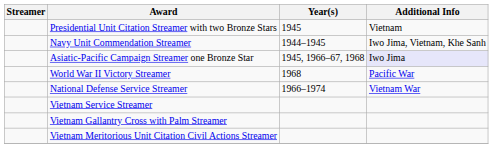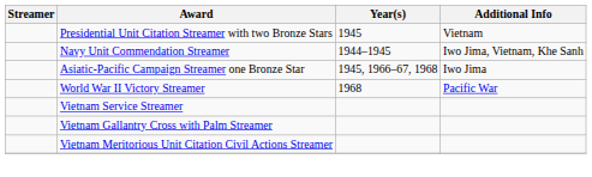 <table class=wikitable>
 <tr>
 <th>Streamer</th>
 <th>Award</th>
 <th>Year(s)</th>
 <th>Additional Info</th>
 </tr>
 <tr>
 <td></td>
 <td><a href='#'>Presidential Unit Citation Streamer</a> with two Bronze Stars</td>
 <td>1945</td>
 <td>Vietnam</td>
 </tr>
 <tr>
 <td></td>
 <td><a href='#'>Navy Unit Commendation Streamer</a></td>
 <td>1944–1945</td>
 <td>Iwo Jima, Vietnam, Khe Sanh</td>
 </tr>
 <tr>
 <td></td>
 <td><a href='#'>Asiatic-Pacific Campaign Streamer</a> one Bronze Star</td>
 <td>1945, 1966–67, 1968</td>
-<td style="background: lavender;">Iwo Jima</td>
+<td>Iwo Jima</td>
 </tr>
 <tr>
 <td></td>
 <td><a href='#'>World War II Victory Streamer</a></td>
 <td>1968</td>
 <td><a href='#'>Pacific War</a></td>
-</tr>
-<tr>
-<td></td>
-<td><a href='#'>National Defense Service Streamer</a></td>
-<td>1966–1974</td>
-<td><a href='#'>Vietnam War</a></td>
 </tr>
 <tr>
 <td></td>
 <td><a href='#'>Vietnam Service Streamer</a></td>
 <td><br></td>
 <td><br></td>
 </tr>
 <tr>
 <td></td>
 <td><a href='#'>Vietnam Gallantry Cross with Palm Streamer</a></td>
 <td><br></td>
 <td><br></td>
 </tr>
 <tr>
 <td></td>
 <td><a href='#'>Vietnam Meritorious Unit Citation Civil Actions Streamer</a></td>
 <td><br></td>
 <td><br></td>
 </tr>
 <tr>
 </tr>
 </table>
